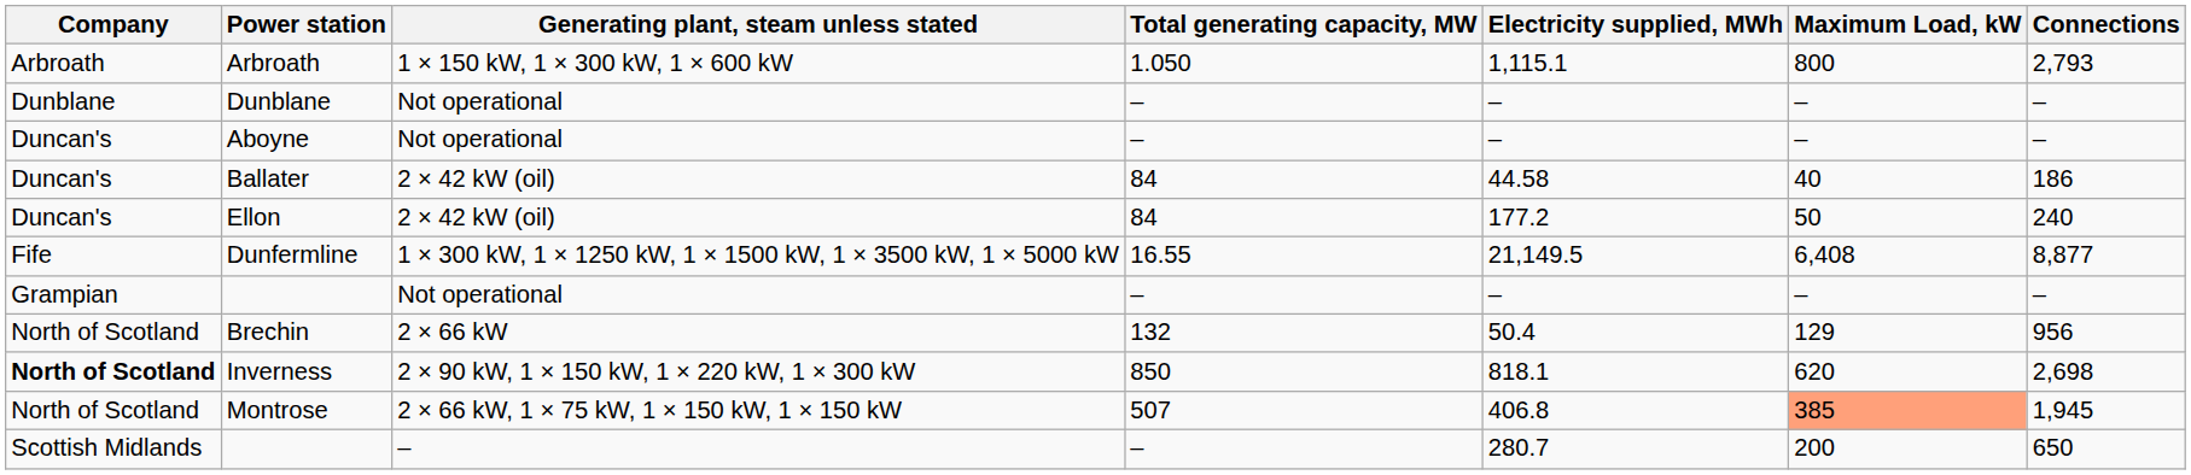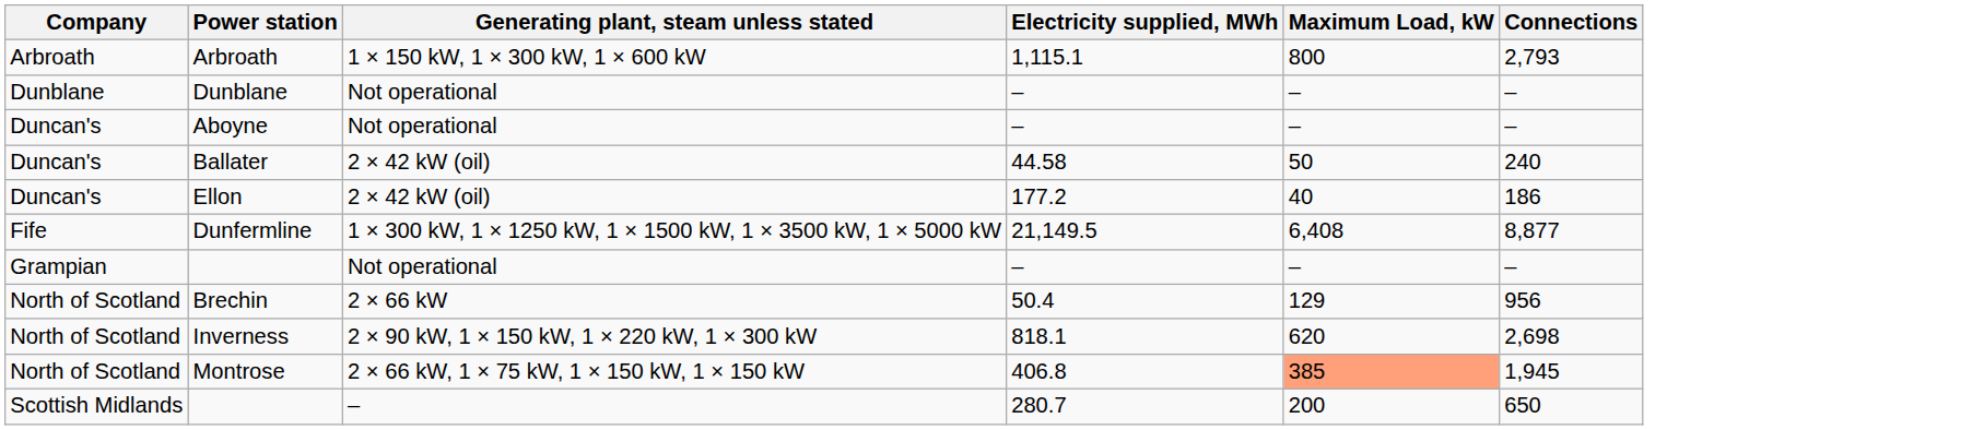 <table class="wikitable">
 <tr>
 <th>Company</th>
 <th>Power station</th>
 <th>Generating plant, steam unless  stated</th>
-<th>Total generating capacity, MW</th>
 <th>Electricity supplied, MWh</th>
 <th>Maximum Load, kW</th>
 <th>Connections</th>
 </tr>
 <tr>
 <td>Arbroath</td>
 <td>Arbroath</td>
 <td>1 × 150 kW, 1 × 300 kW, 1 × 600 kW</td>
-<td>1.050</td>
 <td>1,115.1</td>
 <td>800</td>
 <td>2,793</td>
 </tr>
 <tr>
 <td>Dunblane</td>
 <td>Dunblane</td>
 <td>Not operational</td>
 <td>–</td>
 <td>–</td>
 <td>–</td>
-<td>–</td>
 </tr>
 <tr>
 <td>Duncan's</td>
 <td>Aboyne</td>
 <td>Not operational</td>
 <td>–</td>
 <td>–</td>
 <td>–</td>
-<td>–</td>
 </tr>
 <tr>
 <td>Duncan's</td>
 <td>Ballater</td>
 <td>2 × 42 kW (oil)</td>
-<td>84</td>
 <td>44.58</td>
-<td>40</td>
-<td>186</td>
+<td>50</td>
+<td>240</td>
 </tr>
 <tr>
 <td>Duncan's</td>
 <td>Ellon</td>
 <td>2 × 42 kW (oil)</td>
-<td>84</td>
 <td>177.2</td>
-<td>50</td>
-<td>240</td>
+<td>40</td>
+<td>186</td>
 </tr>
 <tr>
 <td>Fife</td>
 <td>Dunfermline</td>
 <td>1 × 300 kW, 1 × 1250 kW, 1 × 1500 kW, 1 × 3500 kW, 1 × 5000 kW</td>
-<td>16.55</td>
 <td>21,149.5</td>
 <td>6,408</td>
 <td>8,877</td>
 </tr>
 <tr>
 <td>Grampian</td>
 <td></td>
 <td>Not operational</td>
 <td>–</td>
 <td>–</td>
 <td>–</td>
-<td>–</td>
 </tr>
 <tr>
 <td>North of Scotland</td>
 <td>Brechin</td>
 <td>2 × 66 kW</td>
-<td>132</td>
 <td>50.4</td>
 <td>129</td>
 <td>956</td>
 </tr>
 <tr>
-<td><strong>North of Scotland</strong></td>
+<td>North of Scotland</td>
 <td>Inverness</td>
 <td>2 × 90 kW, 1 × 150 kW, 1 × 220 kW,  1 × 300 kW</td>
-<td>850</td>
 <td>818.1</td>
 <td>620</td>
 <td>2,698</td>
 </tr>
 <tr>
 <td>North of Scotland</td>
 <td>Montrose</td>
 <td>2 × 66 kW, 1 × 75 kW, 1 × 150 kW,  1 × 150 kW</td>
-<td>507</td>
 <td>406.8</td>
 <td style="background: lightsalmon;">385</td>
 <td>1,945</td>
 </tr>
 <tr>
 <td>Scottish Midlands</td>
 <td></td>
 <td>–</td>
-<td>–</td>
 <td>280.7</td>
 <td>200</td>
 <td>650</td>
 </tr>
 </table>
